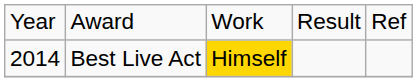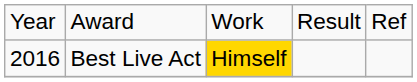 <table class="wikitable">
 <tr>
 <td>Year</td>
 <td>Award</td>
 <td>Work</td>
 <td>Result</td>
 <td>Ref</td>
 </tr>
 <tr>
-<td>2014</td>
+<td>2016</td>
 <td>Best Live Act</td>
 <td style="background: gold;">Himself</td>
 <td></td>
 <td></td>
 </tr>
 <tr>
 </tr>
 </table>
